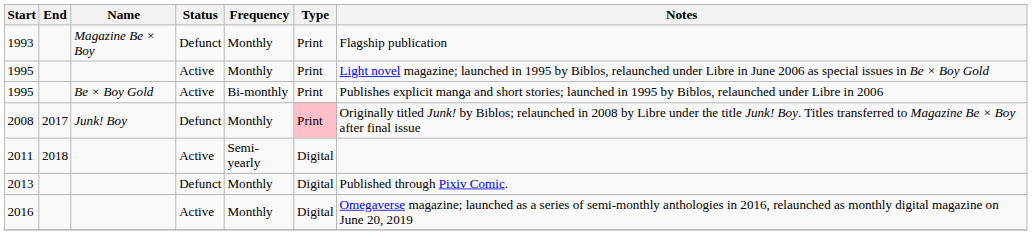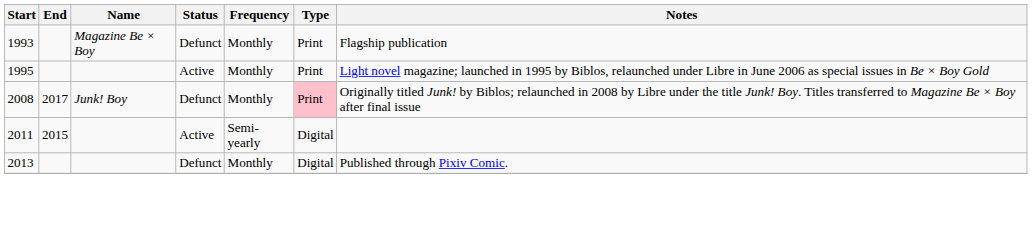 <table class="wikitable sortable">
 <tr>
 <th>Start</th>
 <th>End</th>
 <th>Name</th>
 <th>Status</th>
 <th>Frequency</th>
 <th>Type</th>
 <th class="unsortable">Notes</th>
 </tr>
 <tr>
 <td>1993</td>
 <td></td>
 <td><em>Magazine Be × Boy</em></td>
 <td>Defunct</td>
 <td>Monthly</td>
 <td>Print</td>
 <td>Flagship publication</td>
 </tr>
 <tr>
 <td>1995</td>
 <td></td>
 <td></td>
 <td>Active</td>
 <td>Monthly</td>
 <td>Print</td>
 <td><a href='#'>Light novel</a> magazine; launched in 1995 by Biblos, relaunched under Libre in June 2006 as special issues in <em>Be × Boy Gold</em></td>
 </tr>
 <tr>
-<td>1995</td>
-<td></td>
-<td><em>Be × Boy Gold</em></td>
-<td>Active</td>
-<td>Bi-monthly</td>
-<td>Print</td>
-<td>Publishes explicit manga and short stories; launched in 1995 by Biblos, relaunched under Libre in 2006</td>
-</tr>
-<tr>
 <td>2008</td>
 <td>2017</td>
 <td><em>Junk! Boy</em></td>
 <td>Defunct</td>
 <td>Monthly</td>
 <td style="background: pink;">Print</td>
 <td>Originally titled <em>Junk!</em> by Biblos; relaunched in 2008 by Libre under the title <em>Junk! Boy</em>. Titles transferred to <em>Magazine Be × Boy</em> after final issue</td>
 </tr>
 <tr>
 <td>2011</td>
-<td>2018</td>
+<td>2015</td>
 <td></td>
 <td>Active</td>
 <td>Semi-yearly</td>
 <td>Digital</td>
 <td></td>
 </tr>
 <tr>
 <td>2013</td>
 <td></td>
 <td></td>
 <td>Defunct</td>
 <td>Monthly</td>
 <td>Digital</td>
 <td>Published through <a href='#'>Pixiv Comic</a>.</td>
 </tr>
 <tr>
-<td>2016</td>
-<td></td>
-<td></td>
-<td>Active</td>
-<td>Monthly</td>
-<td>Digital</td>
-<td><a href='#'>Omegaverse</a> magazine; launched as a series of semi-monthly anthologies in 2016, relaunched as monthly digital magazine on June 20, 2019</td>
-</tr>
-<tr>
 </tr>
 </table>
